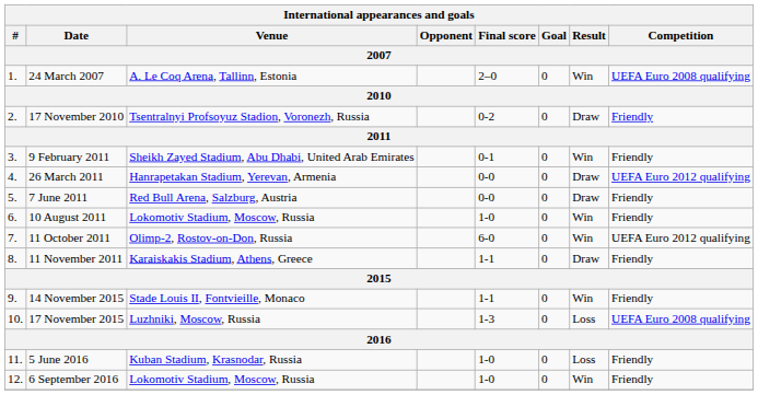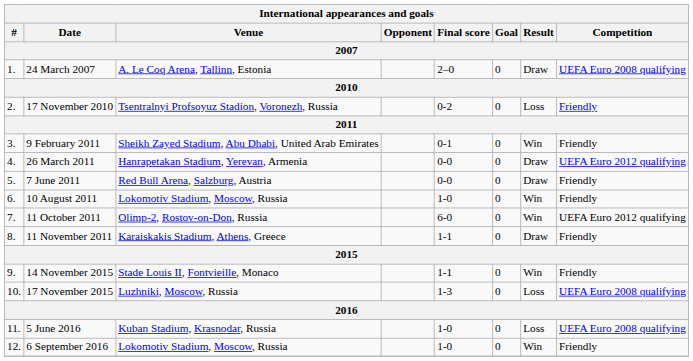 <table class="wikitable collapsible collapsed" style="font-size:90%">
 <tr>
 <th colspan="8"><strong>International appearances and goals</strong></th>
 </tr>
 <tr>
 <th>#</th>
 <th>Date</th>
 <th>Venue</th>
 <th>Opponent</th>
 <th>Final score</th>
 <th>Goal</th>
 <th>Result</th>
 <th>Competition</th>
 </tr>
 <tr>
 <th colspan="8"><strong>2007</strong></th>
 </tr>
 <tr>
 <td>1.</td>
 <td>24 March 2007</td>
 <td><a href='#'>A. Le Coq Arena</a>, <a href='#'>Tallinn</a>, Estonia</td>
 <td></td>
 <td>2–0</td>
 <td>0</td>
-<td>Win</td>
+<td>Draw</td>
 <td><a href='#'>UEFA Euro 2008 qualifying</a></td>
 </tr>
 <tr>
 <th colspan="8"><strong>2010</strong></th>
 </tr>
 <tr>
 <td>2.</td>
 <td>17 November 2010</td>
 <td><a href='#'>Tsentralnyi Profsoyuz Stadion</a>, <a href='#'>Voronezh</a>, Russia</td>
 <td></td>
 <td>0-2</td>
 <td>0</td>
-<td>Draw</td>
+<td>Loss</td>
 <td><a href='#'>Friendly</a></td>
 </tr>
 <tr>
 <th colspan="8"><strong>2011</strong></th>
 </tr>
 <tr>
 <td>3.</td>
 <td>9 February 2011</td>
 <td><a href='#'>Sheikh Zayed Stadium</a>, <a href='#'>Abu Dhabi</a>, United Arab Emirates</td>
 <td></td>
 <td>0-1</td>
 <td>0</td>
 <td>Win</td>
 <td>Friendly</td>
 </tr>
 <tr>
 <td>4.</td>
 <td>26 March 2011</td>
 <td><a href='#'>Hanrapetakan Stadium</a>, <a href='#'>Yerevan</a>, Armenia</td>
 <td></td>
 <td>0-0</td>
 <td>0</td>
 <td>Draw</td>
 <td><a href='#'>UEFA Euro 2012 qualifying</a></td>
 </tr>
 <tr>
 <td>5.</td>
 <td>7 June 2011</td>
 <td><a href='#'>Red Bull Arena</a>, <a href='#'>Salzburg</a>, Austria</td>
 <td></td>
 <td>0-0</td>
 <td>0</td>
 <td>Draw</td>
 <td>Friendly</td>
 </tr>
 <tr>
 <td>6.</td>
 <td>10 August 2011</td>
 <td><a href='#'>Lokomotiv Stadium</a>, <a href='#'>Moscow</a>, Russia</td>
 <td></td>
 <td>1-0</td>
 <td>0</td>
 <td>Win</td>
 <td>Friendly</td>
 </tr>
 <tr>
 <td>7.</td>
 <td>11 October 2011</td>
 <td><a href='#'>Olimp-2</a>, <a href='#'>Rostov-on-Don</a>, Russia</td>
 <td></td>
 <td>6-0</td>
 <td>0</td>
 <td>Win</td>
 <td>UEFA Euro 2012 qualifying</td>
 </tr>
 <tr>
 <td>8.</td>
 <td>11 November 2011</td>
 <td><a href='#'>Karaiskakis Stadium</a>, <a href='#'>Athens</a>, Greece</td>
 <td></td>
 <td>1-1</td>
 <td>0</td>
 <td>Draw</td>
 <td>Friendly</td>
 </tr>
 <tr>
 <th colspan="8"><strong>2015</strong></th>
 </tr>
 <tr>
 <td>9.</td>
 <td>14 November 2015</td>
 <td><a href='#'>Stade Louis II</a>, <a href='#'>Fontvieille</a>, Monaco</td>
 <td></td>
 <td>1-1</td>
 <td>0</td>
 <td>Win</td>
 <td>Friendly</td>
 </tr>
 <tr>
 <td>10.</td>
 <td>17 November 2015</td>
 <td><a href='#'>Luzhniki</a>, <a href='#'>Moscow</a>, Russia</td>
 <td></td>
 <td>1-3</td>
 <td>0</td>
 <td>Loss</td>
 <td><a href='#'>UEFA Euro 2008 qualifying</a></td>
 </tr>
 <tr>
 <th colspan="8"><strong>2016</strong></th>
 </tr>
 <tr>
 <td>11.</td>
 <td>5 June 2016</td>
 <td><a href='#'>Kuban Stadium</a>, <a href='#'>Krasnodar</a>, Russia</td>
 <td></td>
 <td>1-0</td>
 <td>0</td>
 <td>Loss</td>
-<td>Friendly</td>
+<td><a href='#'>UEFA Euro 2008 qualifying</a></td>
 </tr>
 <tr>
 <td>12.</td>
 <td>6 September 2016</td>
 <td><a href='#'>Lokomotiv Stadium</a>, <a href='#'>Moscow</a>, Russia</td>
 <td></td>
 <td>1-0</td>
 <td>0</td>
 <td>Win</td>
 <td>Friendly</td>
 </tr>
 <tr>
 </tr>
 </table>
